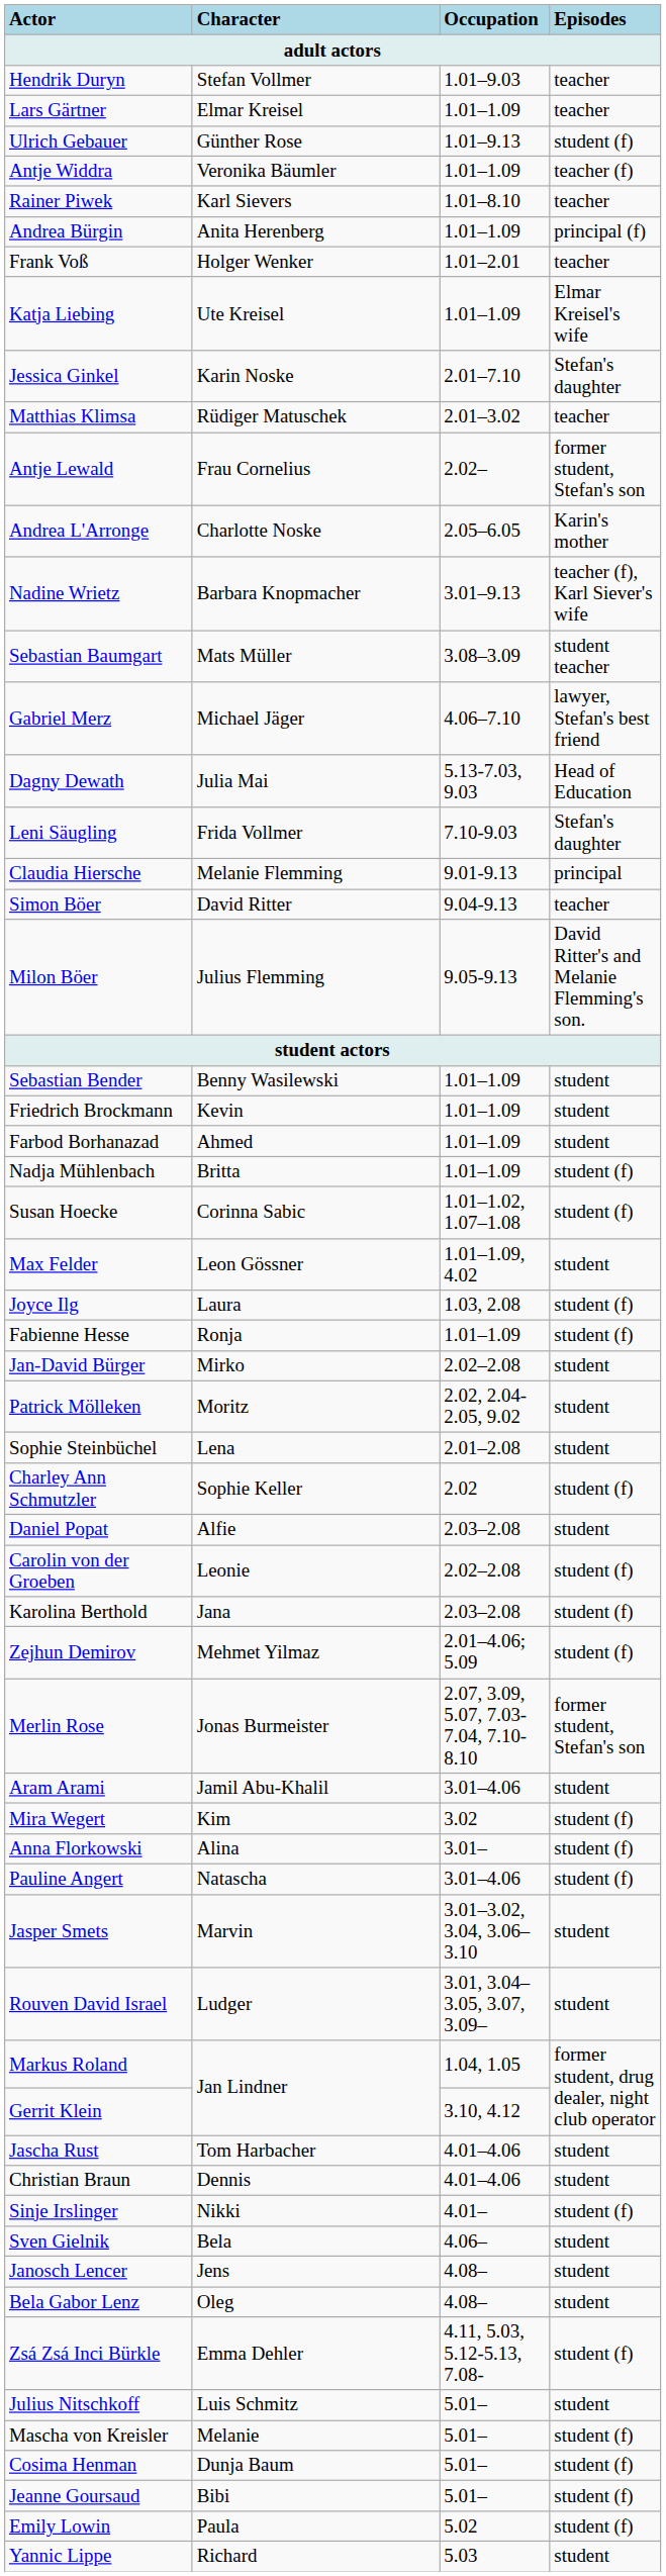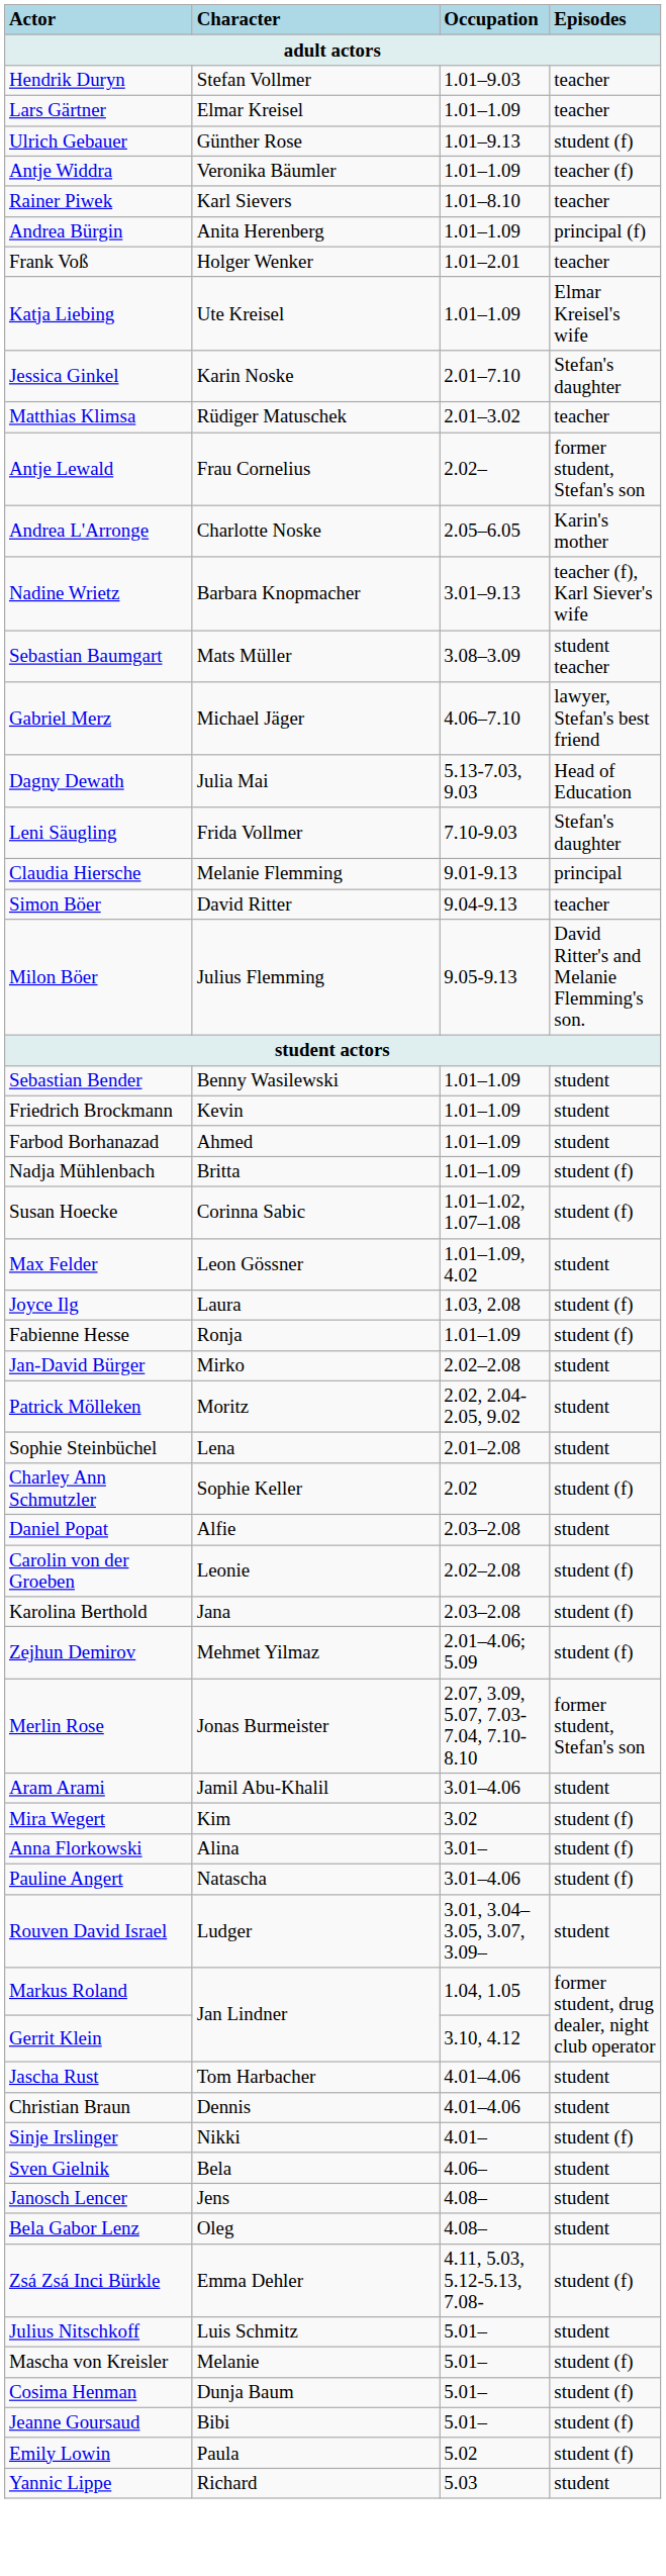 <table class="wikitable">
 <tr>
 <td bgcolor="#add8e6" width="150"><strong>Actor</strong></td>
 <td bgcolor="#add8e6" width="200"><strong>Character</strong></td>
 <td bgcolor="#add8e6" width="85"><strong>Occupation</strong></td>
 <td bgcolor="#add8e6" width="85"><strong>Episodes</strong></td>
 </tr>
 <tr>
 <th colspan="4" style="background:#DFEEEF" align="center">adult actors</th>
 </tr>
 <tr>
 <td><a href='#'>Hendrik Duryn</a></td>
 <td>Stefan Vollmer</td>
 <td>1.01–9.03</td>
 <td>teacher</td>
 </tr>
 <tr>
 <td><a href='#'>Lars Gärtner</a></td>
 <td>Elmar Kreisel</td>
 <td>1.01–1.09</td>
 <td>teacher</td>
 </tr>
 <tr>
 <td><a href='#'>Ulrich Gebauer</a></td>
 <td>Günther Rose</td>
 <td>1.01–9.13</td>
 <td>student (f)</td>
 </tr>
 <tr>
 <td><a href='#'>Antje Widdra</a></td>
 <td>Veronika Bäumler</td>
 <td>1.01–1.09</td>
 <td>teacher (f)</td>
 </tr>
 <tr>
 <td><a href='#'>Rainer Piwek</a></td>
 <td>Karl Sievers</td>
 <td>1.01–8.10</td>
 <td>teacher</td>
 </tr>
 <tr>
 <td><a href='#'>Andrea Bürgin</a></td>
 <td>Anita Herenberg</td>
 <td>1.01–1.09</td>
 <td>principal (f)</td>
 </tr>
 <tr>
 <td>Frank Voß</td>
 <td>Holger Wenker</td>
 <td>1.01–2.01</td>
 <td>teacher</td>
 </tr>
 <tr>
 <td><a href='#'>Katja Liebing</a></td>
 <td>Ute Kreisel</td>
 <td>1.01–1.09</td>
 <td>Elmar Kreisel's wife</td>
 </tr>
 <tr>
 <td><a href='#'>Jessica Ginkel</a></td>
 <td>Karin Noske</td>
 <td>2.01–7.10</td>
 <td>Stefan's daughter</td>
 </tr>
 <tr>
 <td><a href='#'>Matthias Klimsa</a></td>
 <td>Rüdiger Matuschek</td>
 <td>2.01–3.02</td>
 <td>teacher</td>
 </tr>
 <tr>
 <td><a href='#'>Antje Lewald</a></td>
 <td>Frau Cornelius</td>
 <td>2.02–</td>
 <td>former student, Stefan's son</td>
 </tr>
 <tr>
 <td><a href='#'>Andrea L'Arronge</a></td>
 <td>Charlotte Noske</td>
 <td>2.05–6.05</td>
 <td>Karin's mother</td>
 </tr>
 <tr>
 <td><a href='#'>Nadine Wrietz</a></td>
 <td>Barbara Knopmacher</td>
 <td>3.01–9.13</td>
 <td>teacher (f), Karl Siever's wife</td>
 </tr>
 <tr>
 <td><a href='#'>Sebastian Baumgart</a></td>
 <td>Mats Müller</td>
 <td>3.08–3.09</td>
 <td>student teacher</td>
 </tr>
 <tr>
 <td><a href='#'>Gabriel Merz</a></td>
 <td>Michael Jäger</td>
 <td>4.06–7.10</td>
 <td>lawyer, Stefan's best friend</td>
 </tr>
 <tr>
 <td><a href='#'>Dagny Dewath</a></td>
 <td>Julia Mai</td>
 <td>5.13-7.03, 9.03</td>
 <td>Head of Education</td>
 </tr>
 <tr>
 <td><a href='#'>Leni Säugling</a></td>
 <td>Frida Vollmer</td>
 <td>7.10-9.03</td>
 <td>Stefan's daughter</td>
 </tr>
 <tr>
 <td><a href='#'>Claudia Hiersche</a></td>
 <td>Melanie Flemming</td>
 <td>9.01-9.13</td>
 <td>principal</td>
 </tr>
 <tr>
 <td><a href='#'>Simon Böer</a></td>
 <td>David Ritter</td>
 <td>9.04-9.13</td>
 <td>teacher</td>
 </tr>
 <tr>
 <td><a href='#'>Milon Böer</a></td>
 <td>Julius Flemming</td>
 <td>9.05-9.13</td>
 <td>David Ritter's and Melanie Flemming's son.</td>
 </tr>
 <tr>
 <th colspan="4" style="background:#DFEEEF" align="center">student actors</th>
 </tr>
 <tr>
 <td><a href='#'>Sebastian Bender</a></td>
 <td>Benny Wasilewski</td>
 <td>1.01–1.09</td>
 <td>student</td>
 </tr>
 <tr>
 <td>Friedrich Brockmann</td>
 <td>Kevin</td>
 <td>1.01–1.09</td>
 <td>student</td>
 </tr>
 <tr>
 <td>Farbod Borhanazad</td>
 <td>Ahmed</td>
 <td>1.01–1.09</td>
 <td>student</td>
 </tr>
 <tr>
 <td>Nadja Mühlenbach</td>
 <td>Britta</td>
 <td>1.01–1.09</td>
 <td>student (f)</td>
 </tr>
 <tr>
 <td>Susan Hoecke</td>
 <td>Corinna Sabic</td>
 <td>1.01–1.02, 1.07–1.08</td>
 <td>student (f)</td>
 </tr>
 <tr>
 <td><a href='#'>Max Felder</a></td>
 <td>Leon Gössner</td>
 <td>1.01–1.09, 4.02</td>
 <td>student</td>
 </tr>
 <tr>
 <td><a href='#'>Joyce Ilg</a></td>
 <td>Laura</td>
 <td>1.03, 2.08</td>
 <td>student (f)</td>
 </tr>
 <tr>
 <td>Fabienne Hesse</td>
 <td>Ronja</td>
 <td>1.01–1.09</td>
 <td>student (f)</td>
 </tr>
 <tr>
 <td><a href='#'>Jan-David Bürger</a></td>
 <td>Mirko</td>
 <td>2.02–2.08</td>
 <td>student</td>
 </tr>
 <tr>
 <td><a href='#'>Patrick Mölleken</a></td>
 <td>Moritz</td>
 <td>2.02, 2.04-2.05, 9.02</td>
 <td>student</td>
 </tr>
 <tr>
 <td>Sophie Steinbüchel</td>
 <td>Lena</td>
 <td>2.01–2.08</td>
 <td>student</td>
 </tr>
 <tr>
 <td><a href='#'>Charley Ann Schmutzler</a></td>
 <td>Sophie Keller</td>
 <td>2.02</td>
 <td>student (f)</td>
 </tr>
 <tr>
 <td><a href='#'>Daniel Popat</a></td>
 <td>Alfie</td>
 <td>2.03–2.08</td>
 <td>student</td>
 </tr>
 <tr>
 <td><a href='#'>Carolin von der Groeben</a></td>
 <td>Leonie</td>
 <td>2.02–2.08</td>
 <td>student (f)</td>
 </tr>
 <tr>
 <td>Karolina Berthold</td>
 <td>Jana</td>
 <td>2.03–2.08</td>
 <td>student (f)</td>
 </tr>
 <tr>
 <td><a href='#'>Zejhun Demirov</a></td>
 <td>Mehmet Yilmaz</td>
 <td>2.01–4.06; 5.09</td>
 <td>student (f)</td>
 </tr>
 <tr>
 <td><a href='#'>Merlin Rose</a></td>
 <td>Jonas Burmeister</td>
 <td>2.07, 3.09, 5.07, 7.03-7.04, 7.10-8.10</td>
 <td>former student, Stefan's son</td>
 </tr>
 <tr>
 <td><a href='#'>Aram Arami</a></td>
 <td>Jamil Abu-Khalil</td>
 <td>3.01–4.06</td>
 <td>student</td>
 </tr>
 <tr>
 <td><a href='#'>Mira Wegert</a></td>
 <td>Kim</td>
 <td>3.02</td>
 <td>student (f)</td>
 </tr>
 <tr>
 <td><a href='#'>Anna Florkowski</a></td>
 <td>Alina</td>
 <td>3.01–</td>
 <td>student (f)</td>
 </tr>
 <tr>
 <td><a href='#'>Pauline Angert</a></td>
 <td>Natascha</td>
 <td>3.01–4.06</td>
 <td>student (f)</td>
 </tr>
 <tr>
-<td><a href='#'>Jasper Smets</a></td>
-<td>Marvin</td>
-<td>3.01–3.02, 3.04, 3.06–3.10</td>
-<td>student</td>
-</tr>
-<tr>
 <td><a href='#'>Rouven David Israel</a></td>
 <td>Ludger</td>
 <td>3.01, 3.04–3.05, 3.07, 3.09–</td>
 <td>student</td>
 </tr>
 <tr>
 <td><a href='#'>Markus Roland</a></td>
 <td rowspan="2">Jan Lindner</td>
 <td>1.04, 1.05</td>
 <td rowspan="2">former student, drug dealer, night club operator</td>
 </tr>
 <tr>
 <td><a href='#'>Gerrit Klein</a></td>
 <td>3.10, 4.12</td>
 </tr>
 <tr>
 <td><a href='#'>Jascha Rust</a></td>
 <td>Tom Harbacher</td>
 <td>4.01–4.06</td>
 <td>student</td>
 </tr>
 <tr>
 <td>Christian Braun</td>
 <td>Dennis</td>
 <td>4.01–4.06</td>
 <td>student</td>
 </tr>
 <tr>
 <td><a href='#'>Sinje Irslinger</a></td>
 <td>Nikki</td>
 <td>4.01–</td>
 <td>student (f)</td>
 </tr>
 <tr>
 <td><a href='#'>Sven Gielnik</a></td>
 <td>Bela</td>
 <td>4.06–</td>
 <td>student</td>
 </tr>
 <tr>
 <td><a href='#'>Janosch Lencer</a></td>
 <td>Jens</td>
 <td>4.08–</td>
 <td>student</td>
 </tr>
 <tr>
 <td><a href='#'>Bela Gabor Lenz</a></td>
 <td>Oleg</td>
 <td>4.08–</td>
 <td>student</td>
 </tr>
 <tr>
 <td><a href='#'>Zsá Zsá Inci Bürkle</a></td>
 <td>Emma Dehler</td>
 <td>4.11, 5.03, 5.12-5.13, 7.08-</td>
 <td>student (f)</td>
 </tr>
 <tr>
 <td><a href='#'>Julius Nitschkoff</a></td>
 <td>Luis Schmitz</td>
 <td>5.01–</td>
 <td>student</td>
 </tr>
 <tr>
 <td>Mascha von Kreisler</td>
 <td>Melanie</td>
 <td>5.01–</td>
 <td>student (f)</td>
 </tr>
 <tr>
 <td><a href='#'>Cosima Henman</a></td>
 <td>Dunja Baum</td>
 <td>5.01–</td>
 <td>student (f)</td>
 </tr>
 <tr>
 <td><a href='#'>Jeanne Goursaud</a></td>
 <td>Bibi</td>
 <td>5.01–</td>
 <td>student (f)</td>
 </tr>
 <tr>
 <td><a href='#'>Emily Lowin</a></td>
 <td>Paula</td>
 <td>5.02</td>
 <td>student (f)</td>
 </tr>
 <tr>
 <td><a href='#'>Yannic Lippe</a></td>
 <td>Richard</td>
 <td>5.03</td>
 <td>student</td>
 </tr>
 </table>
